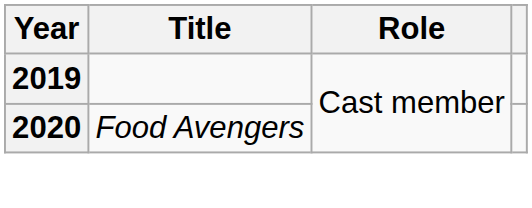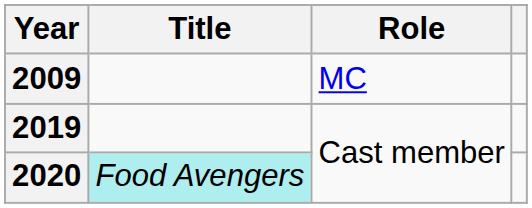 <table class="wikitable plainrowheaders">
 <tr>
 <th scope="col">Year</th>
 <th scope="col">Title</th>
 <th scope="col">Role</th>
 <th scope="col" class="unsortable"></th>
+</tr>
+<tr>
+<th scope="row">2009</th>
+<td><em></em></td>
+<td><a href='#'>MC</a></td>
+<td style="text-align:center"></td>
 </tr>
 <tr>
 <th scope="row">2019</th>
 <td><em></em></td>
 <td rowspan="2">Cast member</td>
 <td style="text-align:center"></td>
 </tr>
 <tr>
 <th scope="row">2020</th>
-<td><em>Food Avengers</em></td>
+<td style="background: paleturquoise;"><em>Food Avengers</em></td>
 <td style="text-align:center"></td>
 </tr>
 </table>
